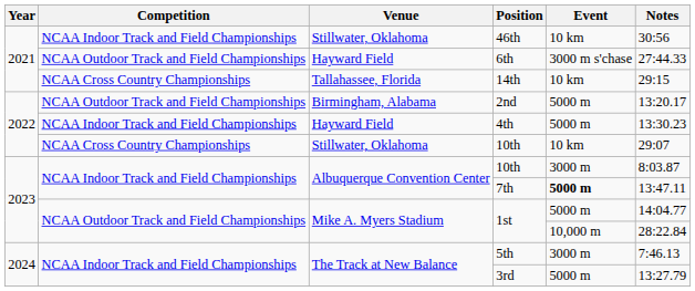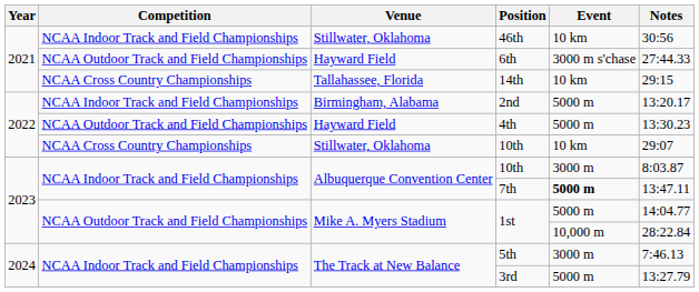 <table class="wikitable sortable">
 <tr>
 <th>Year</th>
 <th>Competition</th>
 <th>Venue</th>
 <th>Position</th>
 <th>Event</th>
 <th>Notes</th>
 </tr>
 <tr>
 <td rowspan="3">2021</td>
 <td><a href='#'>NCAA Indoor Track and Field Championships</a></td>
 <td><a href='#'>Stillwater, Oklahoma</a></td>
 <td>46th</td>
 <td>10 km</td>
 <td>30:56</td>
 </tr>
 <tr>
 <td><a href='#'>NCAA Outdoor Track and Field Championships</a></td>
 <td><a href='#'>Hayward Field</a></td>
 <td>6th</td>
 <td>3000 m s'chase</td>
 <td>27:44.33</td>
 </tr>
 <tr>
 <td><a href='#'>NCAA Cross Country Championships</a></td>
 <td><a href='#'>Tallahassee, Florida</a></td>
 <td>14th</td>
 <td>10 km</td>
 <td>29:15</td>
 </tr>
 <tr>
 <td rowspan="3">2022</td>
-<td><a href='#'>NCAA Outdoor Track and Field Championships</a></td>
+<td><a href='#'>NCAA Indoor Track and Field Championships</a></td>
 <td><a href='#'>Birmingham, Alabama</a></td>
 <td>2nd</td>
 <td>5000 m</td>
 <td>13:20.17</td>
 </tr>
 <tr>
-<td><a href='#'>NCAA Indoor Track and Field Championships</a></td>
+<td><a href='#'>NCAA Outdoor Track and Field Championships</a></td>
 <td><a href='#'>Hayward Field</a></td>
 <td>4th</td>
 <td>5000 m</td>
 <td>13:30.23</td>
 </tr>
 <tr>
 <td><a href='#'>NCAA Cross Country Championships</a></td>
 <td><a href='#'>Stillwater, Oklahoma</a></td>
 <td>10th</td>
 <td>10 km</td>
 <td>29:07</td>
 </tr>
 <tr>
 <td rowspan="4">2023</td>
 <td rowspan="2"><a href='#'>NCAA Indoor Track and Field Championships</a></td>
 <td rowspan="2"><a href='#'>Albuquerque Convention Center</a></td>
 <td>10th</td>
 <td>3000 m</td>
 <td>8:03.87</td>
 </tr>
 <tr>
 <td>7th</td>
 <td><strong>5000 m</strong></td>
 <td>13:47.11</td>
 </tr>
 <tr>
 <td rowspan="2"><a href='#'>NCAA Outdoor Track and Field Championships</a></td>
 <td rowspan="2"><a href='#'>Mike A. Myers Stadium</a></td>
 <td rowspan="2">1st</td>
 <td>5000 m</td>
 <td>14:04.77</td>
 </tr>
 <tr>
 <td>10,000 m</td>
 <td>28:22.84</td>
 </tr>
 <tr>
 <td rowspan="2">2024</td>
 <td rowspan="2"><a href='#'>NCAA Indoor Track and Field Championships</a></td>
 <td rowspan="2"><a href='#'>The Track at New Balance</a></td>
 <td>5th</td>
 <td>3000 m</td>
 <td>7:46.13</td>
 </tr>
 <tr>
 <td>3rd</td>
 <td>5000 m</td>
 <td>13:27.79</td>
 </tr>
 </table>
